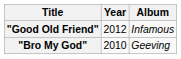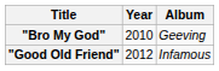 <table class="wikitable plainrowheaders">
 <tr>
 <th>Title</th>
 <th>Year</th>
 <th>Album</th>
 </tr>
 <tr>
+<th scope="row">"Bro My God"</th>
+<td>2010</td>
+<td><em>Geeving</em></td>
+</tr>
+<tr>
 <th scope="row">"Good Old Friend"</th>
 <td>2012</td>
 <td><em>Infamous</em></td>
 </tr>
-<tr>
-<th scope="row">"Bro My God"</th>
-<td>2010</td>
-<td><em>Geeving</em></td>
-</tr>
 </table>
